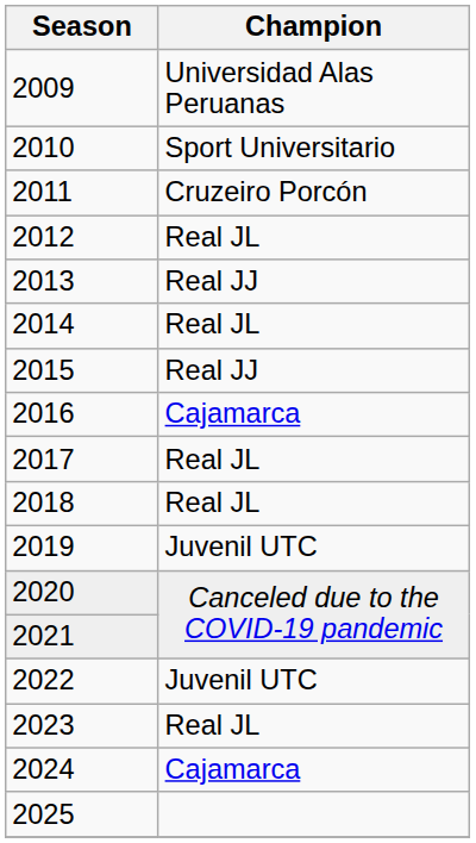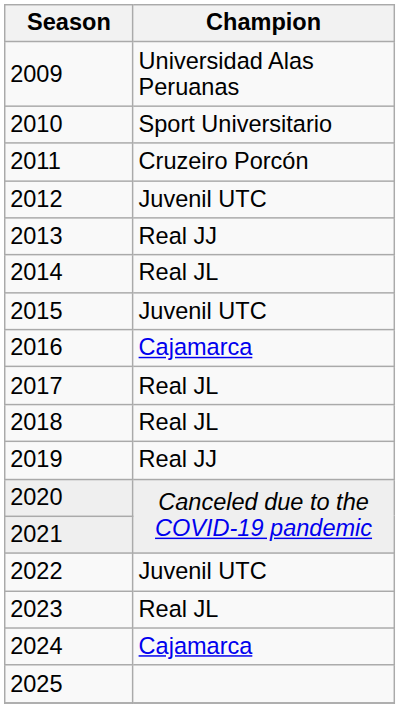 <table class="wikitable sortable">
 <tr>
 <th width=80px>Season</th>
 <th width=170px>Champion</th>
 </tr>
 <tr>
 <td>2009</td>
 <td>Universidad Alas Peruanas</td>
 </tr>
 <tr>
 <td>2010</td>
 <td>Sport Universitario</td>
 </tr>
 <tr>
 <td>2011</td>
 <td>Cruzeiro Porcón</td>
 </tr>
 <tr>
 <td>2012</td>
-<td>Real JL</td>
+<td>Juvenil UTC</td>
 </tr>
 <tr>
 <td>2013</td>
 <td>Real JJ</td>
 </tr>
 <tr>
 <td>2014</td>
 <td>Real JL</td>
 </tr>
 <tr>
 <td>2015</td>
-<td>Real JJ</td>
+<td>Juvenil UTC</td>
 </tr>
 <tr>
 <td>2016</td>
 <td><a href='#'>Cajamarca</a></td>
 </tr>
 <tr>
 <td>2017</td>
 <td>Real JL</td>
 </tr>
 <tr>
 <td>2018</td>
 <td>Real JL</td>
 </tr>
 <tr>
 <td>2019</td>
-<td>Juvenil UTC</td>
+<td>Real JJ</td>
 </tr>
 <tr bgcolor=#efefef>
 <td>2020</td>
 <td rowspan=2 colspan="1" align=center><em>Canceled due to the <a href='#'>COVID-19 pandemic</a></em></td>
 </tr>
 <tr bgcolor=#efefef>
 <td>2021</td>
 </tr>
 <tr>
 <td>2022</td>
 <td>Juvenil UTC</td>
 </tr>
 <tr>
 <td>2023</td>
 <td>Real JL</td>
 </tr>
 <tr>
 <td>2024</td>
 <td><a href='#'>Cajamarca</a></td>
 </tr>
 <tr>
 <td>2025</td>
 <td></td>
 </tr>
 <tr>
 </tr>
 </table>
